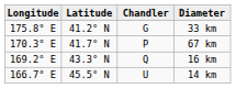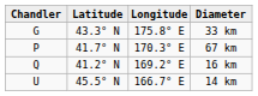 <table class="wikitable">
 <tr>
+<th width="25%" style="background:#eeeeee;">Chandler</th>
+<th width="25%" style="background:#eeeeee;">Latitude</th>
 <th width="25%" style="background:#eeeeee;">Longitude</th>
-<th width="25%" style="background:#eeeeee;">Latitude</th>
-<th width="25%" style="background:#eeeeee;">Chandler</th>
 <th width="25%" style="background:#eeeeee;">Diameter</th>
 </tr>
 <tr>
+<td align="center">G</td>
+<td align="center">43.3° N</td>
 <td align="center">175.8° E</td>
-<td align="center">41.2° N</td>
-<td align="center">G</td>
 <td align="center">33 km</td>
 </tr>
 <tr>
+<td align="center">P</td>
+<td align="center">41.7° N</td>
 <td align="center">170.3° E</td>
-<td align="center">41.7° N</td>
-<td align="center">P</td>
 <td align="center">67 km</td>
 </tr>
 <tr>
+<td align="center">Q</td>
+<td align="center">41.2° N</td>
 <td align="center">169.2° E</td>
-<td align="center">43.3° N</td>
-<td align="center">Q</td>
 <td align="center">16 km</td>
 </tr>
 <tr>
+<td align="center">U</td>
+<td align="center">45.5° N</td>
 <td align="center">166.7° E</td>
-<td align="center">45.5° N</td>
-<td align="center">U</td>
 <td align="center">14 km</td>
 </tr>
 </table>
